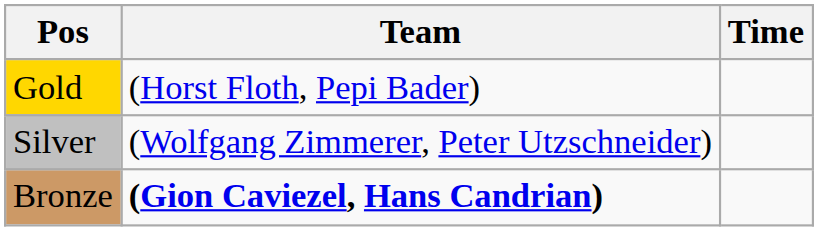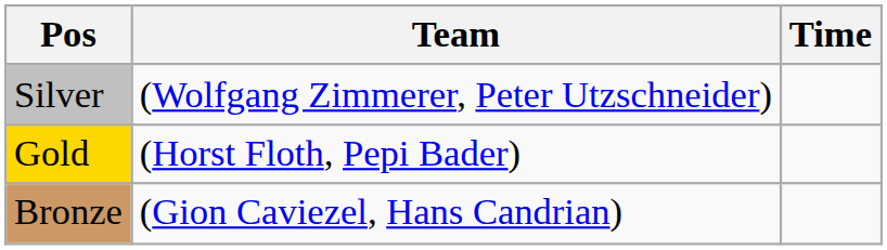 <table class="wikitable">
 <tr>
 <th>Pos</th>
 <th>Team</th>
 <th>Time</th>
 </tr>
 <tr>
+<td style="background:silver">Silver</td>
+<td> (<a href='#'>Wolfgang Zimmerer</a>, <a href='#'>Peter Utzschneider</a>)</td>
+<td></td>
+</tr>
+<tr>
 <td style="background:gold">Gold</td>
 <td> (<a href='#'>Horst Floth</a>, <a href='#'>Pepi Bader</a>)</td>
 <td></td>
 </tr>
 <tr>
-<td style="background:silver">Silver</td>
-<td> (<a href='#'>Wolfgang Zimmerer</a>, <a href='#'>Peter Utzschneider</a>)</td>
-<td></td>
-</tr>
-<tr>
 <td style="background:#cc9966">Bronze</td>
-<td><strong> (<a href='#'>Gion Caviezel</a>, <a href='#'>Hans Candrian</a>)</strong></td>
+<td> (<a href='#'>Gion Caviezel</a>, <a href='#'>Hans Candrian</a>)</td>
 <td></td>
 </tr>
 </table>
